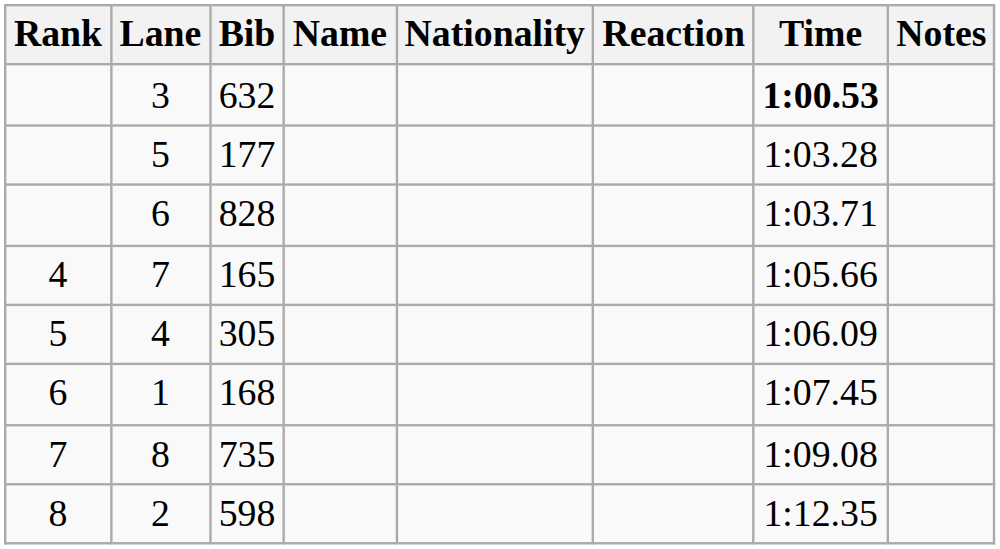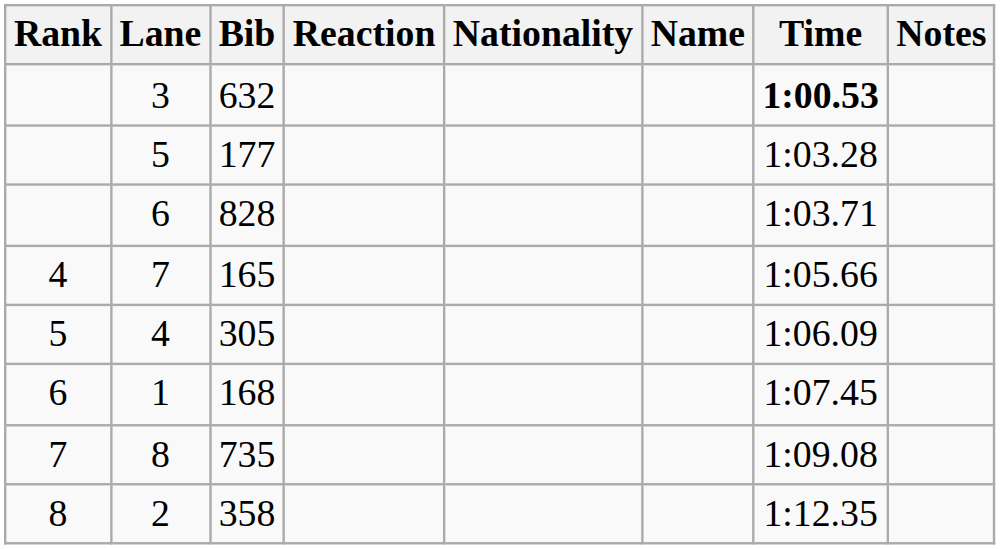 <table class="wikitable sortable" style="text-align:center">
 <tr>
 <th>Rank</th>
 <th>Lane</th>
 <th>Bib</th>
+<th>Reaction</th>
+<th>Nationality</th>
 <th>Name</th>
-<th>Nationality</th>
-<th>Reaction</th>
 <th>Time</th>
 <th>Notes</th>
 </tr>
 <tr>
 <td></td>
 <td>3</td>
 <td>632</td>
+<td></td>
 <td align=left></td>
 <td align=left></td>
-<td></td>
 <td><strong>1:00.53</strong></td>
 <td></td>
 </tr>
 <tr>
 <td></td>
 <td>5</td>
 <td>177</td>
+<td></td>
 <td align=left></td>
 <td align=left></td>
-<td></td>
 <td>1:03.28</td>
 <td></td>
 </tr>
 <tr>
 <td></td>
 <td>6</td>
 <td>828</td>
+<td></td>
 <td align=left></td>
 <td align=left></td>
-<td></td>
 <td>1:03.71</td>
 <td></td>
 </tr>
 <tr>
 <td>4</td>
 <td>7</td>
 <td>165</td>
+<td></td>
 <td align=left></td>
 <td align=left></td>
-<td></td>
 <td>1:05.66</td>
 <td></td>
 </tr>
 <tr>
 <td>5</td>
 <td>4</td>
 <td>305</td>
+<td></td>
 <td align=left></td>
 <td align=left></td>
-<td></td>
 <td>1:06.09</td>
 <td></td>
 </tr>
 <tr>
 <td>6</td>
 <td>1</td>
 <td>168</td>
+<td></td>
 <td align=left></td>
 <td align=left></td>
-<td></td>
 <td>1:07.45</td>
 <td></td>
 </tr>
 <tr>
 <td>7</td>
 <td>8</td>
 <td>735</td>
+<td></td>
 <td align=left></td>
 <td align=left></td>
-<td></td>
 <td>1:09.08</td>
 <td></td>
 </tr>
 <tr>
 <td>8</td>
 <td>2</td>
-<td>598</td>
+<td>358</td>
+<td></td>
 <td align=left></td>
 <td align=left></td>
-<td></td>
 <td>1:12.35</td>
 <td></td>
 </tr>
 </table>
